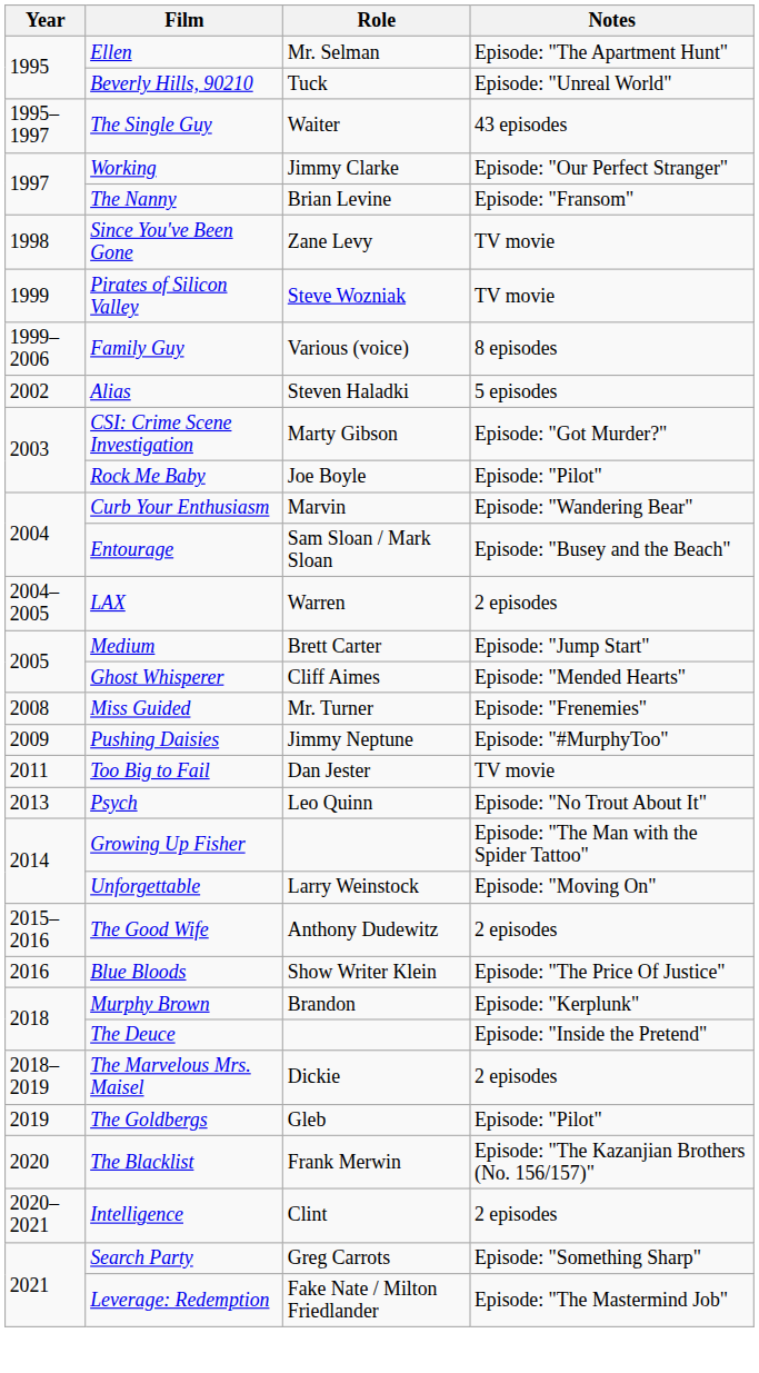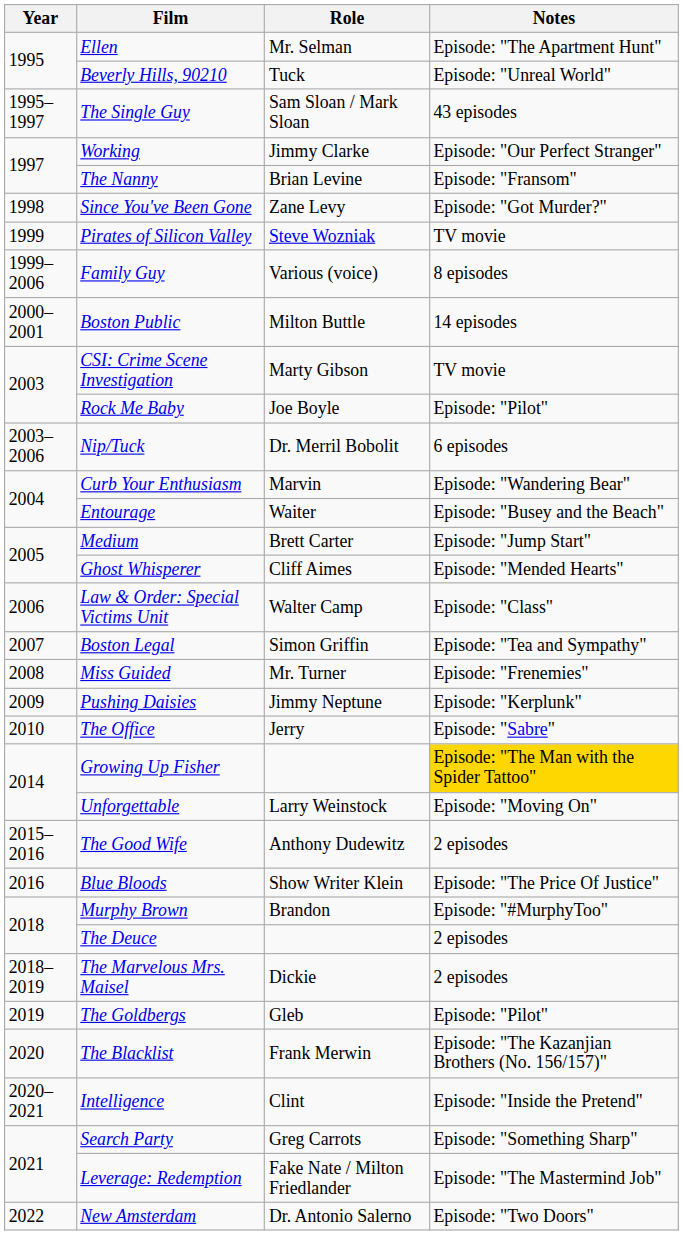 <table class="wikitable">
 <tr>
 <th>Year</th>
 <th>Film</th>
 <th>Role</th>
 <th>Notes</th>
 </tr>
 <tr>
 <td rowspan="2">1995</td>
 <td><em><a href='#'>Ellen</a></em></td>
 <td>Mr. Selman</td>
 <td>Episode: "The Apartment Hunt"</td>
 </tr>
 <tr>
 <td><em><a href='#'>Beverly Hills, 90210</a></em></td>
 <td>Tuck</td>
 <td>Episode: "Unreal World"</td>
 </tr>
 <tr>
 <td>1995–1997</td>
 <td><em><a href='#'>The Single Guy</a></em></td>
-<td>Waiter</td>
+<td>Sam Sloan / Mark Sloan</td>
 <td>43 episodes</td>
 </tr>
 <tr>
 <td rowspan="2">1997</td>
 <td><em><a href='#'>Working</a></em></td>
 <td>Jimmy Clarke</td>
 <td>Episode: "Our Perfect Stranger"</td>
 </tr>
 <tr>
 <td><em><a href='#'>The Nanny</a></em></td>
 <td>Brian Levine</td>
 <td>Episode: "Fransom"</td>
 </tr>
 <tr>
 <td>1998</td>
 <td><em><a href='#'>Since You've Been Gone</a></em></td>
 <td>Zane Levy</td>
-<td>TV movie</td>
+<td>Episode: "Got Murder?"</td>
 </tr>
 <tr>
 <td>1999</td>
 <td><em><a href='#'>Pirates of Silicon Valley</a></em></td>
 <td><a href='#'>Steve Wozniak</a></td>
 <td>TV movie</td>
 </tr>
 <tr>
 <td>1999–2006</td>
 <td><em><a href='#'>Family Guy</a></em></td>
 <td>Various (voice)</td>
 <td>8 episodes</td>
 </tr>
 <tr>
-<td>2002</td>
-<td><em><a href='#'>Alias</a></em></td>
-<td>Steven Haladki</td>
-<td>5 episodes</td>
+<td>2000–2001</td>
+<td><em><a href='#'>Boston Public</a></em></td>
+<td>Milton Buttle</td>
+<td>14 episodes</td>
 </tr>
 <tr>
 <td rowspan="2">2003</td>
 <td><em><a href='#'>CSI: Crime Scene Investigation</a></em></td>
 <td>Marty Gibson</td>
-<td>Episode: "Got Murder?"</td>
+<td>TV movie</td>
 </tr>
 <tr>
 <td><em><a href='#'>Rock Me Baby</a></em></td>
 <td>Joe Boyle</td>
 <td>Episode: "Pilot"</td>
+</tr>
+<tr>
+<td>2003–2006</td>
+<td><em><a href='#'>Nip/Tuck</a></em></td>
+<td>Dr. Merril Bobolit</td>
+<td>6 episodes</td>
 </tr>
 <tr>
 <td rowspan="2">2004</td>
 <td><em><a href='#'>Curb Your Enthusiasm</a></em></td>
 <td>Marvin</td>
 <td>Episode: "Wandering Bear"</td>
 </tr>
 <tr>
 <td><em><a href='#'>Entourage</a></em></td>
-<td>Sam Sloan / Mark Sloan</td>
+<td>Waiter</td>
 <td>Episode: "Busey and the Beach"</td>
-</tr>
-<tr>
-<td>2004–2005</td>
-<td><em><a href='#'>LAX</a></em></td>
-<td>Warren</td>
-<td>2 episodes</td>
 </tr>
 <tr>
 <td rowspan="2">2005</td>
 <td><em><a href='#'>Medium</a></em></td>
 <td>Brett Carter</td>
 <td>Episode: "Jump Start"</td>
 </tr>
 <tr>
 <td><em><a href='#'>Ghost Whisperer</a></em></td>
 <td>Cliff Aimes</td>
 <td>Episode: "Mended Hearts"</td>
 </tr>
 <tr>
+<td>2006</td>
+<td><em><a href='#'>Law & Order: Special Victims Unit</a></em></td>
+<td>Walter Camp</td>
+<td>Episode: "Class"</td>
+</tr>
+<tr>
+<td>2007</td>
+<td><em><a href='#'>Boston Legal</a></em></td>
+<td>Simon Griffin</td>
+<td>Episode: "Tea and Sympathy"</td>
+</tr>
+<tr>
 <td>2008</td>
 <td><em><a href='#'>Miss Guided</a></em></td>
 <td>Mr. Turner</td>
 <td>Episode: "Frenemies"</td>
 </tr>
 <tr>
 <td>2009</td>
 <td><em><a href='#'>Pushing Daisies</a></em></td>
 <td>Jimmy Neptune</td>
-<td>Episode: "#MurphyToo"</td>
+<td>Episode: "Kerplunk"</td>
 </tr>
 <tr>
-<td>2011</td>
-<td><em><a href='#'>Too Big to Fail</a></em></td>
-<td>Dan Jester</td>
-<td>TV movie</td>
-</tr>
-<tr>
-<td>2013</td>
-<td><em><a href='#'>Psych</a></em></td>
-<td>Leo Quinn</td>
-<td>Episode: "No Trout About It"</td>
+<td>2010</td>
+<td><em><a href='#'>The Office</a></em></td>
+<td>Jerry</td>
+<td>Episode: "<a href='#'>Sabre</a>"</td>
 </tr>
 <tr>
 <td rowspan="2">2014</td>
 <td><em><a href='#'>Growing Up Fisher</a></em></td>
 <td></td>
-<td>Episode: "The Man with the Spider Tattoo"</td>
+<td style="background: gold;">Episode: "The Man with the Spider Tattoo"</td>
 </tr>
 <tr>
 <td><em><a href='#'>Unforgettable</a></em></td>
 <td>Larry Weinstock</td>
 <td>Episode: "Moving On"</td>
 </tr>
 <tr>
 <td>2015–2016</td>
 <td><em><a href='#'>The Good Wife</a></em></td>
 <td>Anthony Dudewitz</td>
 <td>2 episodes</td>
 </tr>
 <tr>
 <td>2016</td>
 <td><em><a href='#'>Blue Bloods</a></em></td>
 <td>Show Writer Klein</td>
 <td>Episode: "The Price Of Justice"</td>
 </tr>
 <tr>
 <td rowspan="2">2018</td>
 <td><em><a href='#'>Murphy Brown</a></em></td>
 <td>Brandon</td>
-<td>Episode: "Kerplunk"</td>
+<td>Episode: "#MurphyToo"</td>
 </tr>
 <tr>
 <td><em><a href='#'>The Deuce</a></em></td>
 <td></td>
-<td>Episode: "Inside the Pretend"</td>
+<td>2 episodes</td>
 </tr>
 <tr>
 <td>2018–2019</td>
 <td><em><a href='#'>The Marvelous Mrs. Maisel</a></em></td>
 <td>Dickie</td>
 <td>2 episodes</td>
 </tr>
 <tr>
 <td>2019</td>
 <td><em><a href='#'>The Goldbergs</a></em></td>
 <td>Gleb</td>
 <td>Episode: "Pilot"</td>
 </tr>
 <tr>
 <td>2020</td>
 <td><em><a href='#'>The Blacklist</a></em></td>
 <td>Frank Merwin</td>
 <td>Episode: "The Kazanjian Brothers (No. 156/157)"</td>
 </tr>
 <tr>
 <td>2020–2021</td>
 <td><em><a href='#'>Intelligence</a></em></td>
 <td>Clint</td>
-<td>2 episodes</td>
+<td>Episode: "Inside the Pretend"</td>
 </tr>
 <tr>
 <td rowspan="2">2021</td>
 <td><em><a href='#'>Search Party</a></em></td>
 <td>Greg Carrots</td>
 <td>Episode: "Something Sharp"</td>
 </tr>
 <tr>
 <td><em><a href='#'>Leverage: Redemption</a></em></td>
 <td>Fake Nate / Milton Friedlander</td>
 <td>Episode: "The Mastermind Job"</td>
 </tr>
+<tr>
+<td>2022</td>
+<td><em><a href='#'>New Amsterdam</a></em></td>
+<td>Dr. Antonio Salerno</td>
+<td>Episode: "Two Doors"</td>
+</tr>
 </table>
